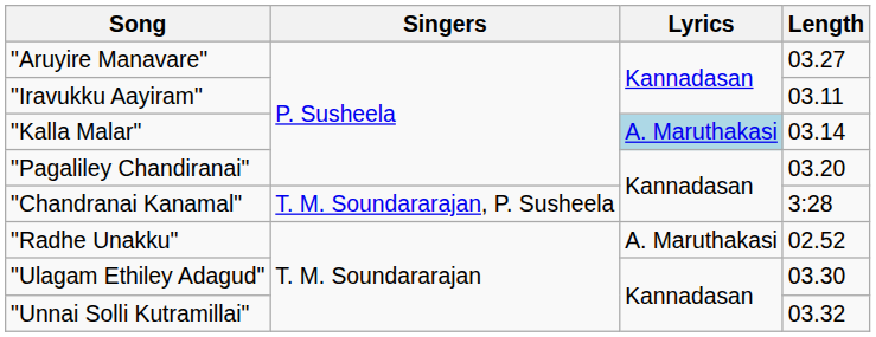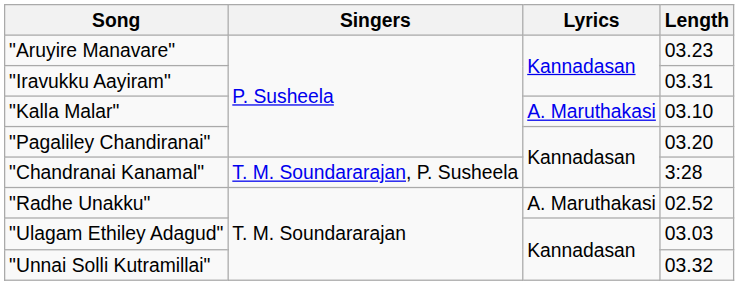 <table class="wikitable" style="font-size:95%;">
 <tr>
 <th>Song</th>
 <th>Singers</th>
 <th>Lyrics</th>
 <th>Length</th>
 </tr>
 <tr>
 <td>"Aruyire Manavare"</td>
 <td rowspan="4"><a href='#'>P. Susheela</a></td>
 <td rowspan=2><a href='#'>Kannadasan</a></td>
-<td>03.27</td>
+<td>03.23</td>
 </tr>
 <tr>
 <td>"Iravukku Aayiram"</td>
-<td>03.11</td>
+<td>03.31</td>
 </tr>
 <tr>
 <td>"Kalla Malar"</td>
-<td style="background: lightblue;"><a href='#'>A. Maruthakasi</a></td>
-<td>03.14</td>
+<td><a href='#'>A. Maruthakasi</a></td>
+<td>03.10</td>
 </tr>
 <tr>
 <td>"Pagaliley Chandiranai"</td>
 <td rowspan="2">Kannadasan</td>
 <td>03.20</td>
 </tr>
 <tr>
 <td>"Chandranai Kanamal"</td>
 <td><a href='#'>T. M. Soundararajan</a>, P. Susheela</td>
 <td>3:28</td>
 </tr>
 <tr>
 <td>"Radhe Unakku"</td>
 <td rowspan="3">T. M. Soundararajan</td>
 <td>A. Maruthakasi</td>
 <td>02.52</td>
 </tr>
 <tr>
 <td>"Ulagam Ethiley Adagud"</td>
 <td rowspan="2">Kannadasan</td>
-<td>03.30</td>
+<td>03.03</td>
 </tr>
 <tr>
 <td>"Unnai Solli Kutramillai"</td>
 <td>03.32</td>
 </tr>
 </table>
